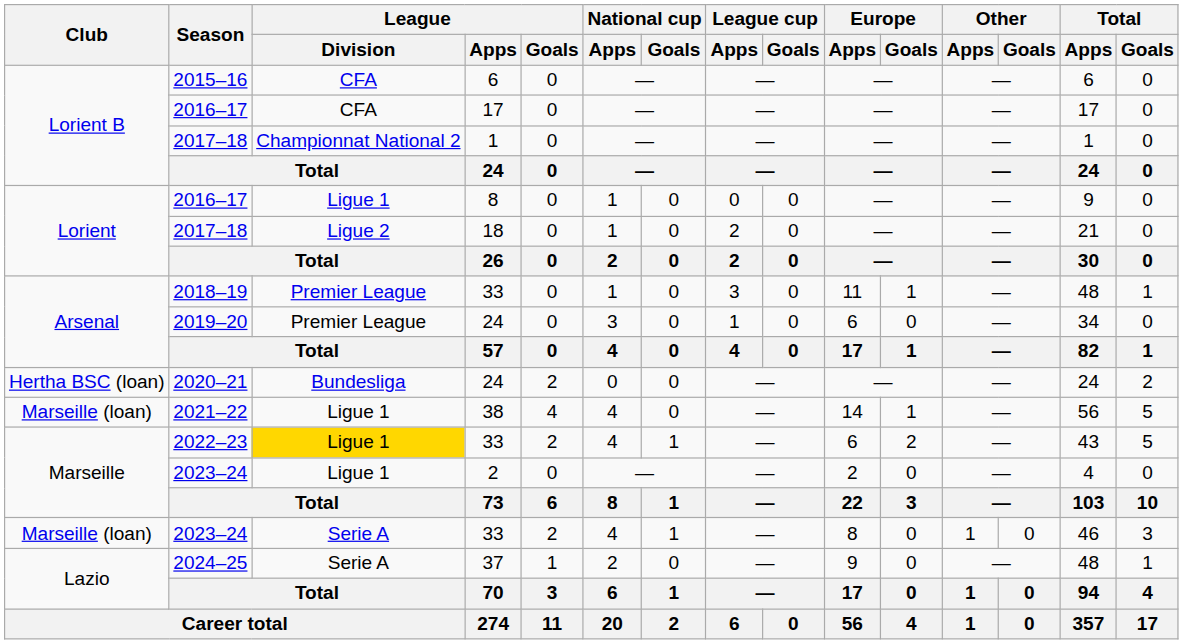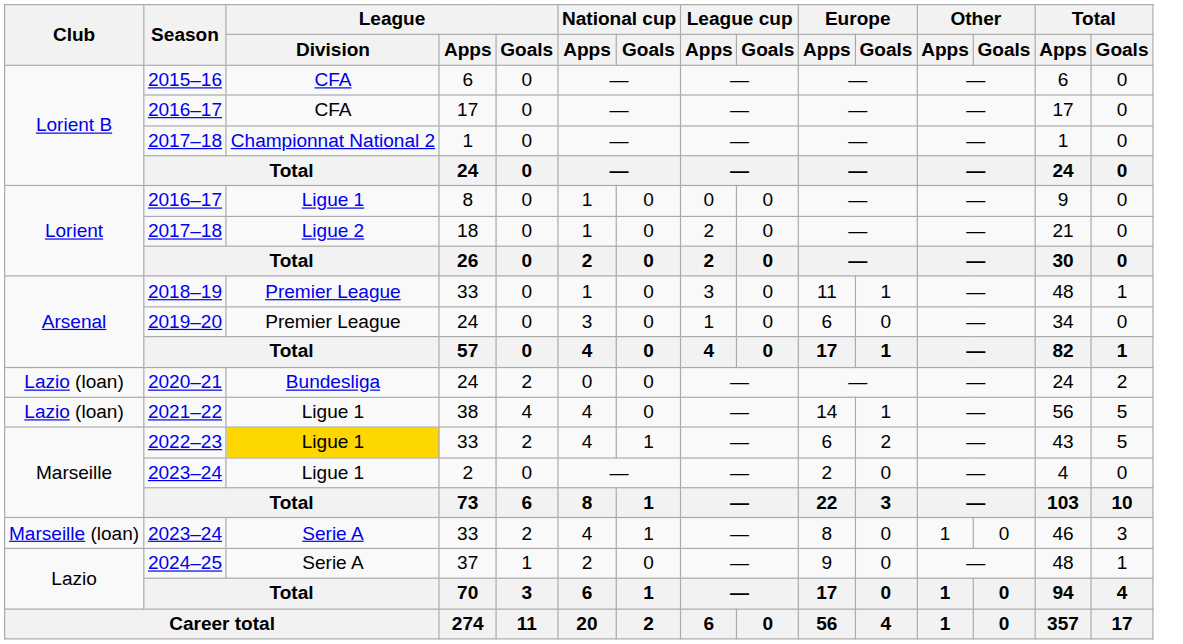 <table class="wikitable" style="text-align: center;">
 <tr>
 <th rowspan="2">Club</th>
 <th rowspan="2">Season</th>
 <th colspan="3">League</th>
 <th colspan="2">National cup</th>
 <th colspan="2">League cup</th>
 <th colspan="2">Europe</th>
 <th colspan="2">Other</th>
 <th colspan="2">Total</th>
 </tr>
 <tr>
 <th>Division</th>
 <th>Apps</th>
 <th>Goals</th>
 <th>Apps</th>
 <th>Goals</th>
 <th>Apps</th>
 <th>Goals</th>
 <th>Apps</th>
 <th>Goals</th>
 <th>Apps</th>
 <th>Goals</th>
 <th>Apps</th>
 <th>Goals</th>
 </tr>
 <tr>
 <td rowspan="4"><a href='#'>Lorient B</a></td>
 <td><a href='#'>2015–16</a></td>
 <td><a href='#'>CFA</a></td>
 <td>6</td>
 <td>0</td>
 <td colspan="2">—</td>
 <td colspan="2">—</td>
 <td colspan="2">—</td>
 <td colspan="2">—</td>
 <td>6</td>
 <td>0</td>
 </tr>
 <tr>
 <td><a href='#'>2016–17</a></td>
 <td>CFA</td>
 <td>17</td>
 <td>0</td>
 <td colspan="2">—</td>
 <td colspan="2">—</td>
 <td colspan="2">—</td>
 <td colspan="2">—</td>
 <td>17</td>
 <td>0</td>
 </tr>
 <tr>
 <td><a href='#'>2017–18</a></td>
 <td><a href='#'>Championnat National 2</a></td>
 <td>1</td>
 <td>0</td>
 <td colspan="2">—</td>
 <td colspan="2">—</td>
 <td colspan="2">—</td>
 <td colspan="2">—</td>
 <td>1</td>
 <td>0</td>
 </tr>
 <tr>
 <th colspan="2">Total</th>
 <th>24</th>
 <th>0</th>
 <th colspan="2">—</th>
 <th colspan="2">—</th>
 <th colspan="2">—</th>
 <th colspan="2">—</th>
 <th>24</th>
 <th>0</th>
 </tr>
 <tr>
 <td rowspan="3"><a href='#'>Lorient</a></td>
 <td><a href='#'>2016–17</a></td>
 <td><a href='#'>Ligue 1</a></td>
 <td>8</td>
 <td>0</td>
 <td>1</td>
 <td>0</td>
 <td>0</td>
 <td>0</td>
 <td colspan="2">—</td>
 <td colspan="2">—</td>
 <td>9</td>
 <td>0</td>
 </tr>
 <tr>
 <td><a href='#'>2017–18</a></td>
 <td><a href='#'>Ligue 2</a></td>
 <td>18</td>
 <td>0</td>
 <td>1</td>
 <td>0</td>
 <td>2</td>
 <td>0</td>
 <td colspan="2">—</td>
 <td colspan="2">—</td>
 <td>21</td>
 <td>0</td>
 </tr>
 <tr>
 <th colspan="2">Total</th>
 <th>26</th>
 <th>0</th>
 <th>2</th>
 <th>0</th>
 <th>2</th>
 <th>0</th>
 <th colspan="2">—</th>
 <th colspan="2">—</th>
 <th>30</th>
 <th>0</th>
 </tr>
 <tr>
 <td rowspan="3"><a href='#'>Arsenal</a></td>
 <td><a href='#'>2018–19</a></td>
 <td><a href='#'>Premier League</a></td>
 <td>33</td>
 <td>0</td>
 <td>1</td>
 <td>0</td>
 <td>3</td>
 <td>0</td>
 <td>11</td>
 <td>1</td>
 <td colspan="2">—</td>
 <td>48</td>
 <td>1</td>
 </tr>
 <tr>
 <td><a href='#'>2019–20</a></td>
 <td>Premier League</td>
 <td>24</td>
 <td>0</td>
 <td>3</td>
 <td>0</td>
 <td>1</td>
 <td>0</td>
 <td>6</td>
 <td>0</td>
 <td colspan="2">—</td>
 <td>34</td>
 <td>0</td>
 </tr>
 <tr>
 <th colspan="2">Total</th>
 <th>57</th>
 <th>0</th>
 <th>4</th>
 <th>0</th>
 <th>4</th>
 <th>0</th>
 <th>17</th>
 <th>1</th>
 <th colspan="2">—</th>
 <th>82</th>
 <th>1</th>
 </tr>
 <tr>
-<td><a href='#'>Hertha BSC</a> (loan)</td>
+<td><a href='#'>Lazio</a> (loan)</td>
 <td><a href='#'>2020–21</a></td>
 <td><a href='#'>Bundesliga</a></td>
 <td>24</td>
 <td>2</td>
 <td>0</td>
 <td>0</td>
 <td colspan="2">—</td>
 <td colspan="2">—</td>
 <td colspan="2">—</td>
 <td>24</td>
 <td>2</td>
 </tr>
 <tr>
-<td><a href='#'>Marseille</a> (loan)</td>
+<td><a href='#'>Lazio</a> (loan)</td>
 <td><a href='#'>2021–22</a></td>
 <td>Ligue 1</td>
 <td>38</td>
 <td>4</td>
 <td>4</td>
 <td>0</td>
 <td colspan="2">—</td>
 <td>14</td>
 <td>1</td>
 <td colspan="2">—</td>
 <td>56</td>
 <td>5</td>
 </tr>
 <tr>
 <td rowspan="3">Marseille</td>
 <td><a href='#'>2022–23</a></td>
 <td style="background: gold;">Ligue 1</td>
 <td>33</td>
 <td>2</td>
 <td>4</td>
 <td>1</td>
 <td colspan="2">—</td>
 <td>6</td>
 <td>2</td>
 <td colspan="2">—</td>
 <td>43</td>
 <td>5</td>
 </tr>
 <tr>
 <td><a href='#'>2023–24</a></td>
 <td>Ligue 1</td>
 <td>2</td>
 <td>0</td>
 <td colspan="2">—</td>
 <td colspan="2">—</td>
 <td>2</td>
 <td>0</td>
 <td colspan="2">—</td>
 <td>4</td>
 <td>0</td>
 </tr>
 <tr>
 <th colspan="2">Total</th>
 <th>73</th>
 <th>6</th>
 <th>8</th>
 <th>1</th>
 <th colspan="2">—</th>
 <th>22</th>
 <th>3</th>
 <th colspan="2">—</th>
 <th>103</th>
 <th>10</th>
 </tr>
 <tr>
 <td><a href='#'>Marseille</a> (loan)</td>
 <td><a href='#'>2023–24</a></td>
 <td><a href='#'>Serie A</a></td>
 <td>33</td>
 <td>2</td>
 <td>4</td>
 <td>1</td>
 <td colspan="2">—</td>
 <td>8</td>
 <td>0</td>
 <td>1</td>
 <td>0</td>
 <td>46</td>
 <td>3</td>
 </tr>
 <tr>
 <td rowspan="2">Lazio</td>
 <td><a href='#'>2024–25</a></td>
 <td>Serie A</td>
 <td>37</td>
 <td>1</td>
 <td>2</td>
 <td>0</td>
 <td colspan="2">—</td>
 <td>9</td>
 <td>0</td>
 <td colspan="2">—</td>
 <td>48</td>
 <td>1</td>
 </tr>
 <tr>
 <th colspan="2">Total</th>
 <th>70</th>
 <th>3</th>
 <th>6</th>
 <th>1</th>
 <th colspan="2">—</th>
 <th>17</th>
 <th>0</th>
 <th>1</th>
 <th>0</th>
 <th>94</th>
 <th>4</th>
 </tr>
 <tr>
 <th colspan="3">Career total</th>
 <th>274</th>
 <th>11</th>
 <th>20</th>
 <th>2</th>
 <th>6</th>
 <th>0</th>
 <th>56</th>
 <th>4</th>
 <th>1</th>
 <th>0</th>
 <th>357</th>
 <th>17</th>
 </tr>
 </table>
